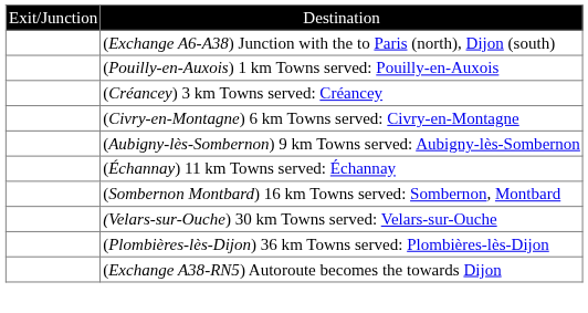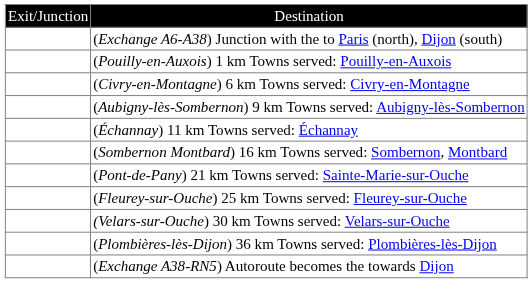 <table border=1 cellpadding=2 style="margin-left:1em; margin-bottom: 1em; color: black; border-collapse: collapse; font-size: 95%;">
 <tr align="center" bgcolor="000000" style="color: white">
 <td>Exit/Junction</td>
 <td>Destination</td>
 </tr>
 <tr>
 <td></td>
 <td>(<em>Exchange A6-A38</em>) Junction with the <em></em> to <a href='#'>Paris</a> (north), <a href='#'>Dijon</a> (south)</td>
 </tr>
 <tr>
 <td></td>
 <td>(<em>Pouilly-en-Auxois</em>) 1 km Towns served: <a href='#'>Pouilly-en-Auxois</a></td>
-</tr>
-<tr>
-<td></td>
-<td>(<em>Créancey</em>) 3 km Towns served: <a href='#'>Créancey</a></td>
 </tr>
 <tr>
 <td></td>
 <td>(<em>Civry-en-Montagne</em>) 6 km Towns served: <a href='#'>Civry-en-Montagne</a></td>
 </tr>
 <tr>
 <td></td>
 <td>(<em>Aubigny-lès-Sombernon</em>) 9 km Towns served: <a href='#'>Aubigny-lès-Sombernon</a></td>
 </tr>
 <tr>
 <td></td>
 <td>(<em>Échannay</em>) 11 km Towns served: <a href='#'>Échannay</a></td>
 </tr>
 <tr>
 <td></td>
 <td>(<em>Sombernon Montbard</em>) 16 km Towns served: <a href='#'>Sombernon</a>, <a href='#'>Montbard</a></td>
 </tr>
 <tr>
 <td></td>
+<td>(<em>Pont-de-Pany</em>) 21 km Towns served: <a href='#'>Sainte-Marie-sur-Ouche</a></td>
+</tr>
+<tr>
+<td></td>
+<td>(<em>Fleurey-sur-Ouche</em>) 25 km Towns served: <a href='#'>Fleurey-sur-Ouche</a></td>
+</tr>
+<tr>
+<td></td>
 <td><em>(Velars-sur-Ouche</em>) 30 km Towns served: <a href='#'>Velars-sur-Ouche</a></td>
 </tr>
 <tr>
 <td></td>
 <td>(<em>Plombières-lès-Dijon</em>) 36 km Towns served: <a href='#'>Plombières-lès-Dijon</a></td>
 </tr>
 <tr>
 <td></td>
 <td>(<em>Exchange A38-RN5</em>) Autoroute becomes the <em></em> towards <a href='#'>Dijon</a></td>
 </tr>
 </table>
